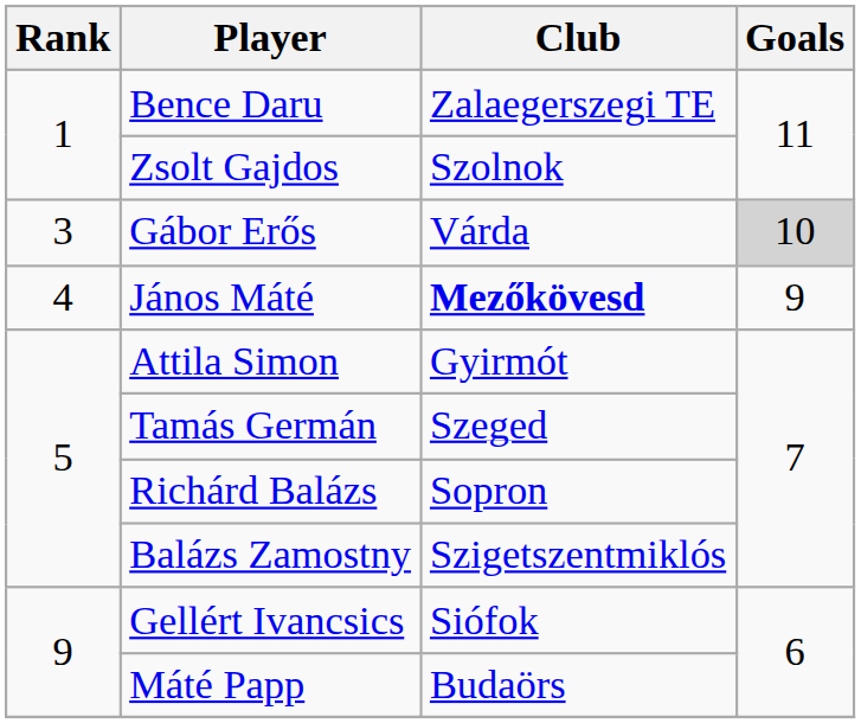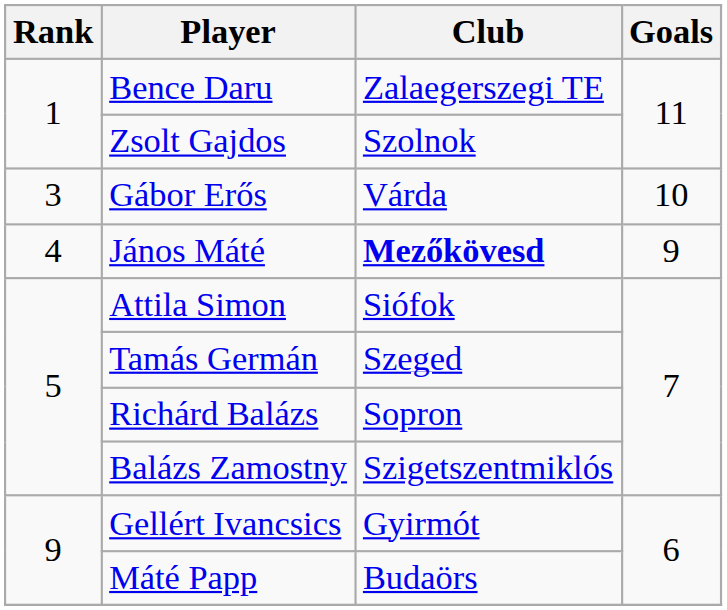 <table class="wikitable" style="text-align:center">
 <tr>
 <th>Rank</th>
 <th>Player</th>
 <th>Club</th>
 <th>Goals</th>
 </tr>
 <tr>
 <td rowspan=2>1</td>
 <td align="left"> <a href='#'>Bence Daru</a></td>
 <td align="left"><a href='#'>Zalaegerszegi TE</a></td>
 <td rowspan=2>11</td>
 </tr>
 <tr>
 <td align="left"> <a href='#'>Zsolt Gajdos</a></td>
 <td align="left"><a href='#'>Szolnok</a></td>
 </tr>
 <tr>
 <td>3</td>
 <td align="left"> <a href='#'>Gábor Erős</a></td>
 <td align="left"><a href='#'>Várda</a></td>
-<td style="background: lightgrey;">10</td>
+<td>10</td>
 </tr>
 <tr>
 <td>4</td>
 <td align="left"> <a href='#'>János Máté</a></td>
 <td align="left"><strong><a href='#'>Mezőkövesd</a></strong></td>
 <td>9</td>
 </tr>
 <tr>
 <td rowspan=4>5</td>
 <td align="left"> <a href='#'>Attila Simon</a></td>
-<td align="left"><a href='#'>Gyirmót</a></td>
+<td align="left"><a href='#'>Siófok</a></td>
 <td rowspan=4>7</td>
 </tr>
 <tr>
 <td align="left"> <a href='#'>Tamás Germán</a></td>
 <td align="left"><a href='#'>Szeged</a></td>
 </tr>
 <tr>
 <td align="left"> <a href='#'>Richárd Balázs</a></td>
 <td align="left"><a href='#'>Sopron</a></td>
 </tr>
 <tr>
 <td align="left"> <a href='#'>Balázs Zamostny</a></td>
 <td align="left"><a href='#'>Szigetszentmiklós</a></td>
 </tr>
 <tr>
 <td rowspan=2>9</td>
 <td align="left"> <a href='#'>Gellért Ivancsics</a></td>
-<td align="left"><a href='#'>Siófok</a></td>
+<td align="left"><a href='#'>Gyirmót</a></td>
 <td rowspan=2>6</td>
 </tr>
 <tr>
 <td align="left"> <a href='#'>Máté Papp</a></td>
 <td align="left"><a href='#'>Budaörs</a></td>
 </tr>
 <tr>
 </tr>
 </table>
